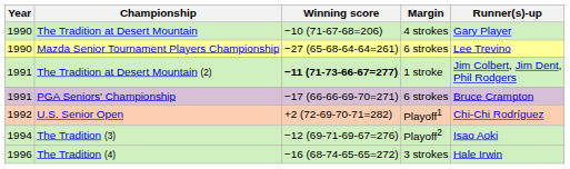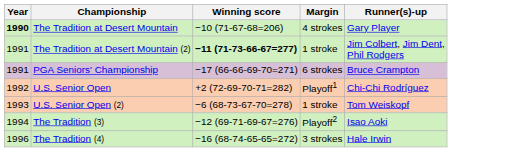 <table class="wikitable">
 <tr>
 <th>Year</th>
 <th>Championship</th>
 <th>Winning score</th>
 <th>Margin</th>
 <th>Runner(s)-up</th>
 </tr>
 <tr style="background:#d0f0c0;">
-<td>1990</td>
+<td><strong>1990</strong></td>
 <td><a href='#'>The Tradition at Desert Mountain</a></td>
 <td>−10 (71-67-68=206)</td>
 <td>4 strokes</td>
 <td> <a href='#'>Gary Player</a></td>
-</tr>
-<tr style="background:#ff9;">
-<td>1990</td>
-<td><a href='#'>Mazda Senior Tournament Players Championship</a></td>
-<td>−27 (65-68-64-64=261)</td>
-<td>6 strokes</td>
-<td> <a href='#'>Lee Trevino</a></td>
 </tr>
 <tr style="background:#d0f0c0;">
 <td>1991</td>
 <td><a href='#'>The Tradition at Desert Mountain</a> <small> (2)</small></td>
 <td><strong>−11 (71-73-66-67=277)</strong></td>
 <td>1 stroke</td>
 <td> <a href='#'>Jim Colbert</a>,  <a href='#'>Jim Dent</a>,<br> <a href='#'>Phil Rodgers</a></td>
 </tr>
 <tr style="background:thistle;">
 <td>1991</td>
 <td><a href='#'>PGA Seniors' Championship</a></td>
 <td>−17 (66-66-69-70=271)</td>
 <td>6 strokes</td>
 <td> <a href='#'>Bruce Crampton</a></td>
 </tr>
 <tr style="background:#fbceb1;">
 <td>1992</td>
 <td><a href='#'>U.S. Senior Open</a></td>
 <td>+2 (72-69-70-71=282)</td>
 <td>Playoff<sup>1</sup></td>
 <td> <a href='#'>Chi-Chi Rodríguez</a></td>
 </tr>
+<tr style="background:#fbceb1;">
+<td>1993</td>
+<td><a href='#'>U.S. Senior Open</a> <small> (2)</small></td>
+<td>−6 (68-73-67-70=278)</td>
+<td>1 stroke</td>
+<td> <a href='#'>Tom Weiskopf</a></td>
+</tr>
 <tr style="background:#d0f0c0;">
 <td>1994</td>
 <td><a href='#'>The Tradition</a> <small> (3)</small></td>
 <td>−12 (69-71-69-67=276)</td>
 <td>Playoff<sup>2</sup></td>
 <td> <a href='#'>Isao Aoki</a></td>
 </tr>
 <tr style="background:#d0f0c0;">
 <td>1996</td>
 <td><a href='#'>The Tradition</a> <small> (4)</small></td>
 <td>−16 (68-74-65-65=272)</td>
 <td>3 strokes</td>
 <td> <a href='#'>Hale Irwin</a></td>
 </tr>
 </table>
